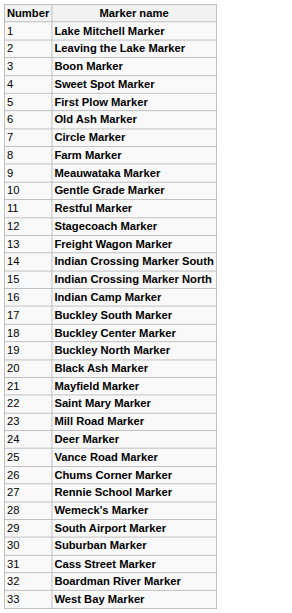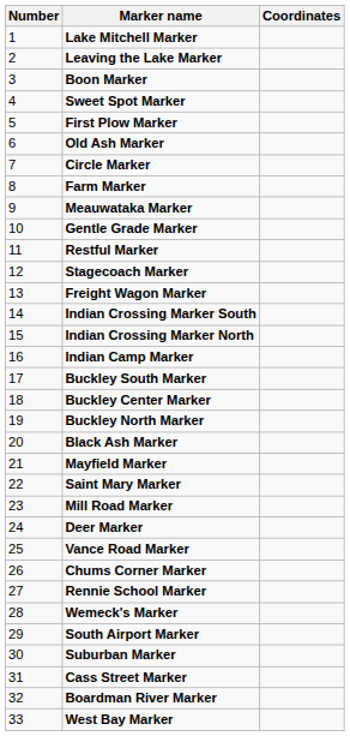 <table class="wikitable">
 <tr>
 <th>Number</th>
 <th>Marker name</th>
+<th>Coordinates</th>
 </tr>
 <tr>
 <td>1</td>
 <td><strong>Lake Mitchell Marker</strong></td>
+<td></td>
 </tr>
 <tr>
 <td>2</td>
 <td><strong>Leaving the Lake Marker</strong></td>
+<td></td>
 </tr>
 <tr>
 <td>3</td>
 <td><strong>Boon Marker</strong></td>
+<td></td>
 </tr>
 <tr>
 <td>4</td>
 <td><strong>Sweet Spot Marker</strong></td>
+<td></td>
 </tr>
 <tr>
 <td>5</td>
 <td><strong>First Plow Marker</strong></td>
+<td></td>
 </tr>
 <tr>
 <td>6</td>
 <td><strong>Old Ash Marker</strong></td>
+<td></td>
 </tr>
 <tr>
 <td>7</td>
 <td><strong>Circle Marker</strong></td>
+<td></td>
 </tr>
 <tr>
 <td>8</td>
 <td><strong>Farm Marker</strong></td>
+<td></td>
 </tr>
 <tr>
 <td>9</td>
 <td><strong>Meauwataka Marker</strong></td>
+<td></td>
 </tr>
 <tr>
 <td>10</td>
 <td><strong>Gentle Grade Marker</strong></td>
+<td></td>
 </tr>
 <tr>
 <td>11</td>
 <td><strong>Restful Marker</strong></td>
+<td></td>
 </tr>
 <tr>
 <td>12</td>
 <td><strong>Stagecoach Marker</strong></td>
+<td></td>
 </tr>
 <tr>
 <td>13</td>
 <td><strong>Freight Wagon Marker</strong></td>
+<td></td>
 </tr>
 <tr>
 <td>14</td>
 <td><strong>Indian Crossing Marker South</strong></td>
+<td></td>
 </tr>
 <tr>
 <td>15</td>
 <td><strong>Indian Crossing Marker North</strong></td>
+<td></td>
 </tr>
 <tr>
 <td>16</td>
 <td><strong>Indian Camp Marker</strong></td>
+<td></td>
 </tr>
 <tr>
 <td>17</td>
 <td><strong>Buckley South Marker</strong></td>
+<td></td>
 </tr>
 <tr>
 <td>18</td>
 <td><strong>Buckley Center Marker</strong></td>
+<td></td>
 </tr>
 <tr>
 <td>19</td>
 <td><strong>Buckley North Marker</strong></td>
+<td></td>
 </tr>
 <tr>
 <td>20</td>
 <td><strong>Black Ash Marker</strong></td>
+<td></td>
 </tr>
 <tr>
 <td>21</td>
 <td><strong>Mayfield Marker</strong></td>
+<td></td>
 </tr>
 <tr>
 <td>22</td>
 <td><strong>Saint Mary Marker</strong></td>
+<td></td>
 </tr>
 <tr>
 <td>23</td>
 <td><strong>Mill Road Marker</strong></td>
+<td></td>
 </tr>
 <tr>
 <td>24</td>
 <td><strong>Deer Marker</strong></td>
+<td></td>
 </tr>
 <tr>
 <td>25</td>
 <td><strong>Vance Road Marker</strong></td>
+<td></td>
 </tr>
 <tr>
 <td>26</td>
 <td><strong>Chums Corner Marker</strong></td>
+<td></td>
 </tr>
 <tr>
 <td>27</td>
 <td><strong>Rennie School Marker</strong></td>
+<td></td>
 </tr>
 <tr>
 <td>28</td>
 <td><strong>Wemeck's Marker</strong></td>
+<td></td>
 </tr>
 <tr>
 <td>29</td>
 <td><strong>South Airport Marker</strong></td>
+<td></td>
 </tr>
 <tr>
 <td>30</td>
 <td><strong>Suburban Marker</strong></td>
+<td></td>
 </tr>
 <tr>
 <td>31</td>
 <td><strong>Cass Street Marker</strong></td>
+<td></td>
 </tr>
 <tr>
 <td>32</td>
 <td><strong>Boardman River Marker</strong></td>
+<td></td>
 </tr>
 <tr>
 <td>33</td>
 <td><strong>West Bay Marker</strong></td>
+<td></td>
 </tr>
 </table>
